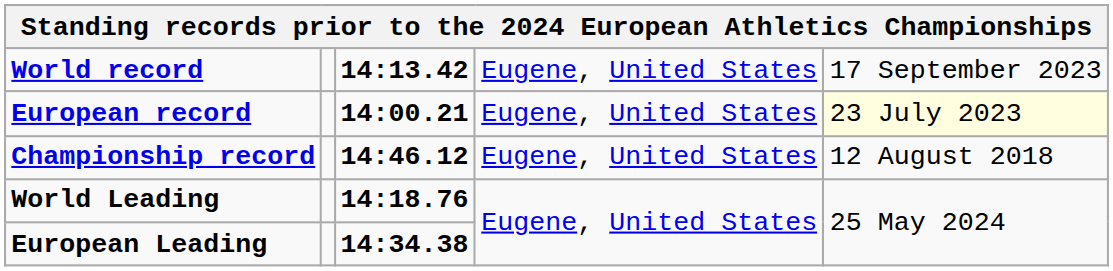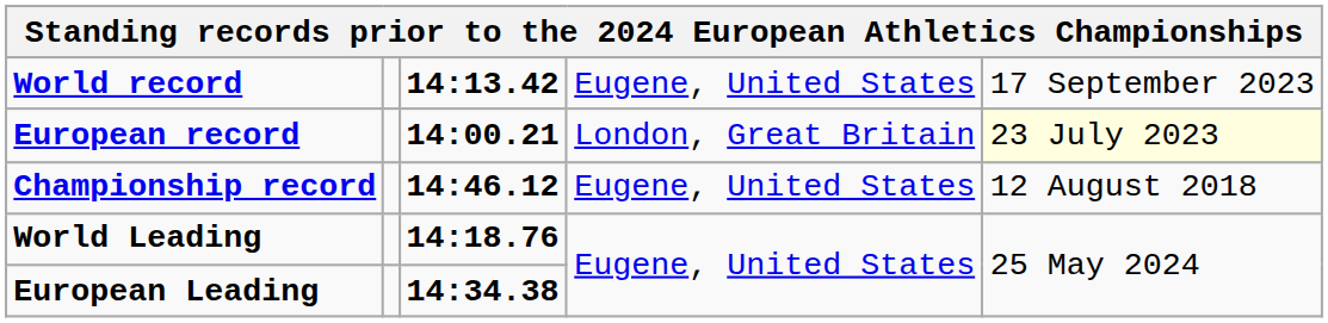 <table class="wikitable">
 <tr>
 <th colspan="5">Standing records prior to the 2024 European Athletics Championships</th>
 </tr>
 <tr>
 <td><strong><a href='#'>World record</a></strong></td>
 <td></td>
 <td><strong>14:13.42</strong></td>
 <td><a href='#'>Eugene</a>, <a href='#'>United States</a></td>
 <td>17 September 2023</td>
 </tr>
 <tr>
 <td><strong><a href='#'>European record</a></strong></td>
 <td></td>
 <td><strong>14:00.21</strong></td>
-<td><a href='#'>Eugene</a>, <a href='#'>United States</a></td>
+<td><a href='#'>London</a>, <a href='#'>Great Britain</a></td>
 <td style="background: lightyellow;">23 July 2023</td>
 </tr>
 <tr>
 <td><strong><a href='#'>Championship record</a></strong></td>
 <td></td>
 <td><strong>14:46.12</strong></td>
 <td><a href='#'>Eugene</a>, <a href='#'>United States</a></td>
 <td>12 August 2018</td>
 </tr>
 <tr>
 <td><strong>World Leading</strong></td>
 <td></td>
 <td><strong>14:18.76</strong> </td>
 <td rowspan="2"><a href='#'>Eugene</a>, <a href='#'>United States</a></td>
 <td rowspan="2">25 May 2024</td>
 </tr>
 <tr>
 <td><strong>European Leading</strong></td>
 <td></td>
 <td><strong>14:34.38</strong> </td>
 </tr>
 </table>
